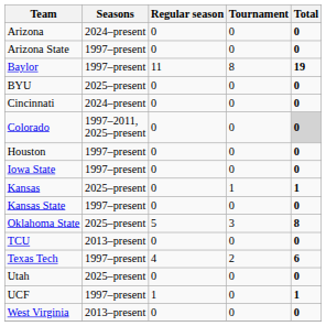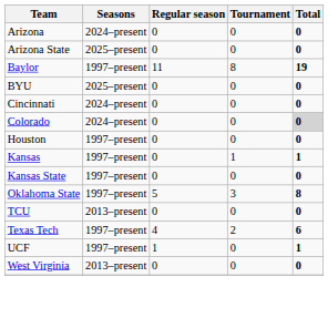 <table class="wikitable sortable">
 <tr>
 <th>Team</th>
 <th>Seasons</th>
 <th>Regular season</th>
 <th>Tournament</th>
 <th>Total</th>
 </tr>
 <tr>
 <td>Arizona</td>
 <td>2024–present</td>
 <td>0</td>
 <td>0</td>
 <td><strong>0</strong></td>
 </tr>
 <tr>
 <td>Arizona State</td>
-<td>1997–present</td>
+<td>2025–present</td>
 <td>0</td>
 <td>0</td>
 <td><strong>0</strong></td>
 </tr>
 <tr>
 <td><a href='#'>Baylor</a></td>
 <td>1997–present</td>
 <td>11</td>
 <td>8</td>
 <td><strong>19</strong></td>
 </tr>
 <tr>
 <td>BYU</td>
 <td>2025–present</td>
 <td>0</td>
 <td>0</td>
 <td><strong>0</strong></td>
 </tr>
 <tr>
 <td>Cincinnati</td>
 <td>2024–present</td>
 <td>0</td>
 <td>0</td>
 <td><strong>0</strong></td>
 </tr>
 <tr>
 <td><a href='#'>Colorado</a></td>
-<td>1997–2011,<br>2025–present</td>
+<td>2024–present</td>
 <td>0</td>
 <td>0</td>
 <td style="background: lightgrey;"><strong>0</strong></td>
 </tr>
 <tr>
 <td>Houston</td>
 <td>1997–present</td>
 <td>0</td>
 <td>0</td>
 <td><strong>0</strong></td>
 </tr>
 <tr>
-<td><a href='#'>Iowa State</a></td>
+<td><a href='#'>Kansas</a></td>
 <td>1997–present</td>
-<td>0</td>
-<td>0</td>
-<td><strong>0</strong></td>
-</tr>
-<tr>
-<td><a href='#'>Kansas</a></td>
-<td>2025–present</td>
 <td>0</td>
 <td>1</td>
 <td><strong>1</strong></td>
 </tr>
 <tr>
 <td><a href='#'>Kansas State</a></td>
 <td>1997–present</td>
 <td>0</td>
 <td>0</td>
 <td><strong>0</strong></td>
 </tr>
 <tr>
 <td><a href='#'>Oklahoma State</a></td>
-<td>2025–present</td>
+<td>1997–present</td>
 <td>5</td>
 <td>3</td>
 <td><strong>8</strong></td>
 </tr>
 <tr>
 <td><a href='#'>TCU</a></td>
 <td>2013–present</td>
 <td>0</td>
 <td>0</td>
 <td><strong>0</strong></td>
 </tr>
 <tr>
 <td><a href='#'>Texas Tech</a></td>
 <td>1997–present</td>
 <td>4</td>
 <td>2</td>
 <td><strong>6</strong></td>
 </tr>
 <tr>
-<td>Utah</td>
-<td>2025–present</td>
-<td>0</td>
-<td>0</td>
-<td><strong>0</strong></td>
-</tr>
-<tr>
 <td>UCF</td>
 <td>1997–present</td>
 <td>1</td>
 <td>0</td>
 <td><strong>1</strong></td>
 </tr>
 <tr>
 <td><a href='#'>West Virginia</a></td>
 <td>2013–present</td>
 <td>0</td>
 <td>0</td>
 <td><strong>0</strong></td>
 </tr>
 <tr>
 </tr>
 </table>
